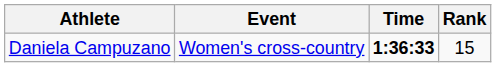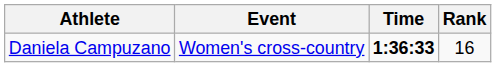 <table class="wikitable" style="font-size:90%">
 <tr>
 <th>Athlete</th>
 <th>Event</th>
 <th>Time</th>
 <th>Rank</th>
 </tr>
 <tr align=center>
 <td align=left><a href='#'>Daniela Campuzano</a></td>
 <td align=left><a href='#'>Women's cross-country</a></td>
 <td><strong>1:36:33</strong></td>
-<td>15</td>
+<td>16</td>
 </tr>
 </table>
